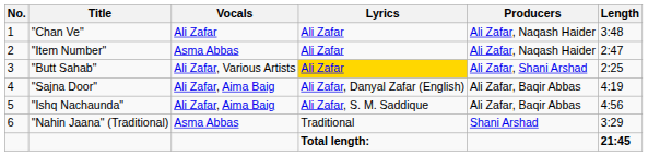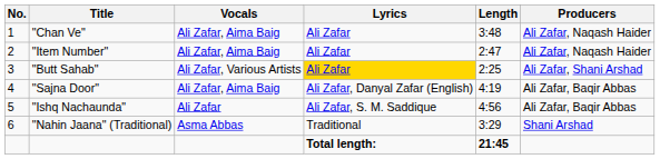 <table class="wikitable">
 <tr>
 <th>No.</th>
 <th>Title</th>
 <th>Vocals</th>
 <th>Lyrics</th>
+<th>Length</th>
 <th>Producers</th>
-<th>Length</th>
 </tr>
 <tr>
 <td>1</td>
 <td>"Chan Ve"</td>
+<td><a href='#'>Ali Zafar</a>, <a href='#'>Aima Baig</a></td>
 <td><a href='#'>Ali Zafar</a></td>
-<td><a href='#'>Ali Zafar</a></td>
+<td>3:48</td>
 <td><a href='#'>Ali Zafar</a>, Naqash Haider</td>
-<td>3:48</td>
 </tr>
 <tr>
 <td>2</td>
 <td>"Item Number"</td>
-<td><a href='#'>Asma Abbas</a></td>
+<td><a href='#'>Ali Zafar</a>, <a href='#'>Aima Baig</a></td>
 <td><a href='#'>Ali Zafar</a></td>
+<td>2:47</td>
 <td><a href='#'>Ali Zafar</a>, Naqash Haider</td>
-<td>2:47</td>
 </tr>
 <tr>
 <td>3</td>
 <td>"Butt Sahab"</td>
 <td><a href='#'>Ali Zafar</a>, Various Artists</td>
 <td style="background: gold;"><a href='#'>Ali Zafar</a></td>
+<td>2:25</td>
 <td><a href='#'>Ali Zafar</a>, <a href='#'>Shani Arshad</a></td>
-<td>2:25</td>
 </tr>
 <tr>
 <td>4</td>
 <td>"Sajna Door"</td>
 <td><a href='#'>Ali Zafar</a>, <a href='#'>Aima Baig</a></td>
 <td><a href='#'>Ali Zafar</a>, Danyal Zafar (English)</td>
+<td>4:19</td>
 <td>Ali Zafar, Baqir Abbas</td>
-<td>4:19</td>
 </tr>
 <tr>
 <td>5</td>
 <td>"Ishq Nachaunda"</td>
-<td><a href='#'>Ali Zafar</a>, <a href='#'>Aima Baig</a></td>
+<td><a href='#'>Ali Zafar</a></td>
 <td><a href='#'>Ali Zafar</a>, S. M. Saddique</td>
+<td>4:56</td>
 <td>Ali Zafar, Baqir Abbas</td>
-<td>4:56</td>
 </tr>
 <tr>
 <td>6</td>
 <td>"Nahin Jaana"  (Traditional)</td>
 <td><a href='#'>Asma Abbas</a></td>
 <td>Traditional</td>
+<td>3:29</td>
 <td><a href='#'>Shani Arshad</a></td>
-<td>3:29</td>
 </tr>
 <tr>
 <td></td>
 <td></td>
 <td></td>
 <td><strong>Total length:</strong></td>
+<td><strong>21:45</strong></td>
 <td></td>
-<td><strong>21:45</strong></td>
 </tr>
 </table>
